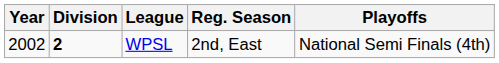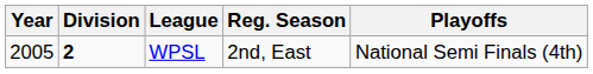 <table class="wikitable">
 <tr>
 <th>Year</th>
 <th>Division</th>
 <th>League</th>
 <th>Reg. Season</th>
 <th>Playoffs</th>
 </tr>
 <tr>
-<td>2002</td>
+<td>2005</td>
 <td><strong>2</strong></td>
 <td><a href='#'>WPSL</a></td>
 <td>2nd, East</td>
 <td>National Semi Finals (4th)</td>
 </tr>
 </table>
